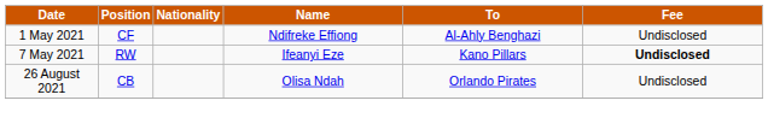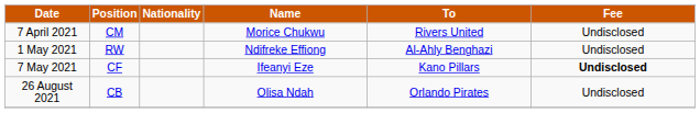 <table class="wikitable" style="text-align:center; font-size:90%; ">
 <tr>
 <th style="background:#c50; color:white; width:100px;">Date</th>
 <th style="background:#c50; color:white; width:55px;">Position</th>
 <th style="background:#c50; color:white; width:55px;">Nationality</th>
 <th style="background:#c50; color:white; width:200px;">Name</th>
 <th style="background:#c50; color:white; width:200px;">To</th>
 <th style="background:#c50; color:white; width:200px;">Fee</th>
 </tr>
 <tr>
+<td>7 April 2021</td>
+<td><a href='#'>CM</a></td>
+<td></td>
+<td><a href='#'>Morice Chukwu</a></td>
+<td> <a href='#'>Rivers United</a></td>
+<td>Undisclosed</td>
+</tr>
+<tr>
 <td>1 May 2021</td>
-<td><a href='#'>CF</a></td>
+<td><a href='#'>RW</a></td>
 <td></td>
 <td><a href='#'>Ndifreke Effiong</a></td>
 <td> <a href='#'>Al-Ahly Benghazi</a></td>
 <td>Undisclosed</td>
 </tr>
 <tr>
 <td>7 May 2021</td>
-<td><a href='#'>RW</a></td>
+<td><a href='#'>CF</a></td>
 <td></td>
 <td><a href='#'>Ifeanyi Eze</a></td>
 <td> <a href='#'>Kano Pillars</a></td>
 <td><strong>Undisclosed</strong></td>
 </tr>
 <tr>
 <td>26 August 2021</td>
 <td><a href='#'>CB</a></td>
 <td></td>
 <td><a href='#'>Olisa Ndah</a></td>
 <td> <a href='#'>Orlando Pirates</a></td>
 <td>Undisclosed</td>
 </tr>
 <tr>
 </tr>
 </table>
